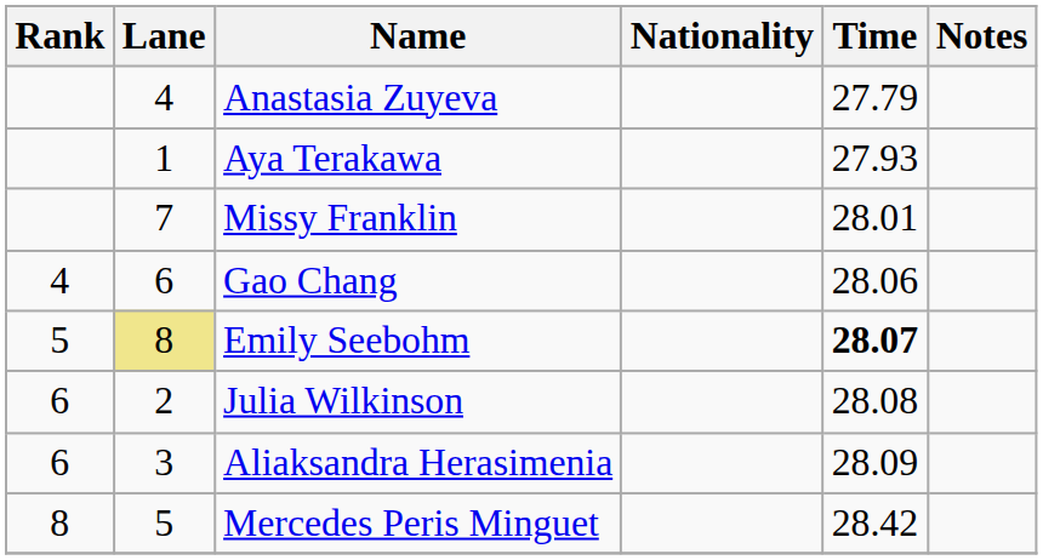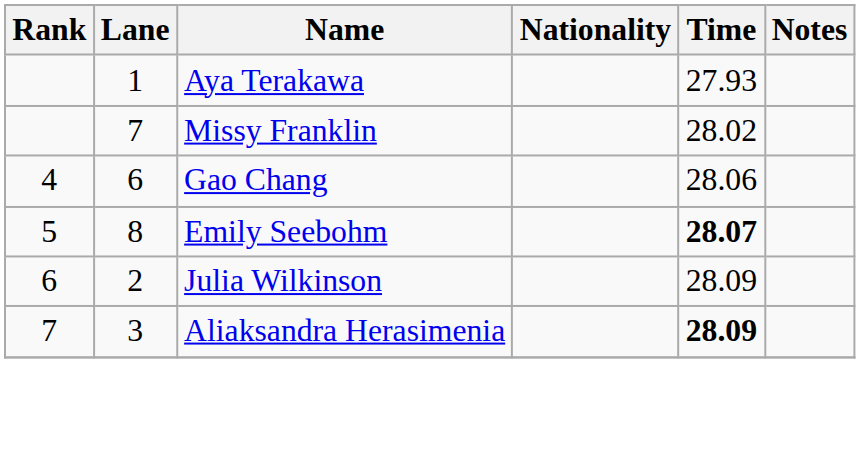 <table class="wikitable sortable" style="text-align:center">
 <tr>
 <th>Rank</th>
 <th>Lane</th>
 <th>Name</th>
 <th>Nationality</th>
 <th>Time</th>
 <th>Notes</th>
-</tr>
-<tr>
-<td></td>
-<td>4</td>
-<td align=left><a href='#'>Anastasia Zuyeva</a></td>
-<td align=left></td>
-<td>27.79</td>
-<td></td>
 </tr>
 <tr>
 <td></td>
 <td>1</td>
 <td align=left><a href='#'>Aya Terakawa</a></td>
 <td align=left></td>
 <td>27.93</td>
 <td></td>
 </tr>
 <tr>
 <td></td>
 <td>7</td>
 <td align=left><a href='#'>Missy Franklin</a></td>
 <td align=left></td>
-<td>28.01</td>
+<td>28.02</td>
 <td></td>
 </tr>
 <tr>
 <td>4</td>
 <td>6</td>
 <td align=left><a href='#'>Gao Chang</a></td>
 <td align=left></td>
 <td>28.06</td>
 <td></td>
 </tr>
 <tr>
 <td>5</td>
-<td style="background: khaki;">8</td>
+<td>8</td>
 <td align=left><a href='#'>Emily Seebohm</a></td>
 <td align=left></td>
 <td><strong>28.07</strong></td>
 <td></td>
 </tr>
 <tr>
 <td>6</td>
 <td>2</td>
 <td align=left><a href='#'>Julia Wilkinson</a></td>
 <td align=left></td>
-<td>28.08</td>
-<td></td>
-</tr>
-<tr>
-<td>6</td>
-<td>3</td>
-<td align=left><a href='#'>Aliaksandra Herasimenia</a></td>
-<td align=left></td>
 <td>28.09</td>
 <td></td>
 </tr>
 <tr>
-<td>8</td>
-<td>5</td>
-<td align=left><a href='#'>Mercedes Peris Minguet</a></td>
+<td>7</td>
+<td>3</td>
+<td align=left><a href='#'>Aliaksandra Herasimenia</a></td>
 <td align=left></td>
-<td>28.42</td>
+<td><strong>28.09</strong></td>
 <td></td>
 </tr>
 <tr>
 </tr>
 </table>
